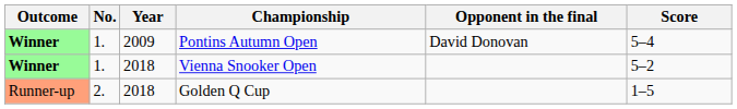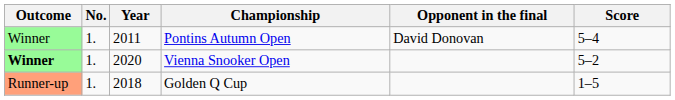 <table class="sortable wikitable">
 <tr>
 <th width="80">Outcome</th>
 <th width="20">No.</th>
 <th width="50">Year</th>
 <th width="250">Championship</th>
 <th width="200">Opponent in the final</th>
 <th width="100">Score</th>
 </tr>
 <tr>
-<td style="background:#98FB98"><strong>Winner</strong></td>
+<td style="background:#98FB98">Winner</td>
 <td>1.</td>
-<td>2009</td>
+<td>2011</td>
 <td><a href='#'>Pontins Autumn Open</a></td>
 <td> David Donovan</td>
 <td>5–4</td>
 </tr>
 <tr>
 <td style="background:#98FB98"><strong>Winner</strong></td>
 <td>1.</td>
-<td>2018</td>
+<td>2020</td>
 <td><a href='#'>Vienna Snooker Open</a></td>
 <td> </td>
 <td>5–2</td>
 </tr>
 <tr>
 <td style="background:#ffa07a;">Runner-up</td>
-<td>2.</td>
+<td>1.</td>
 <td>2018</td>
 <td>Golden Q Cup</td>
 <td> </td>
 <td>1–5</td>
 </tr>
 </table>
